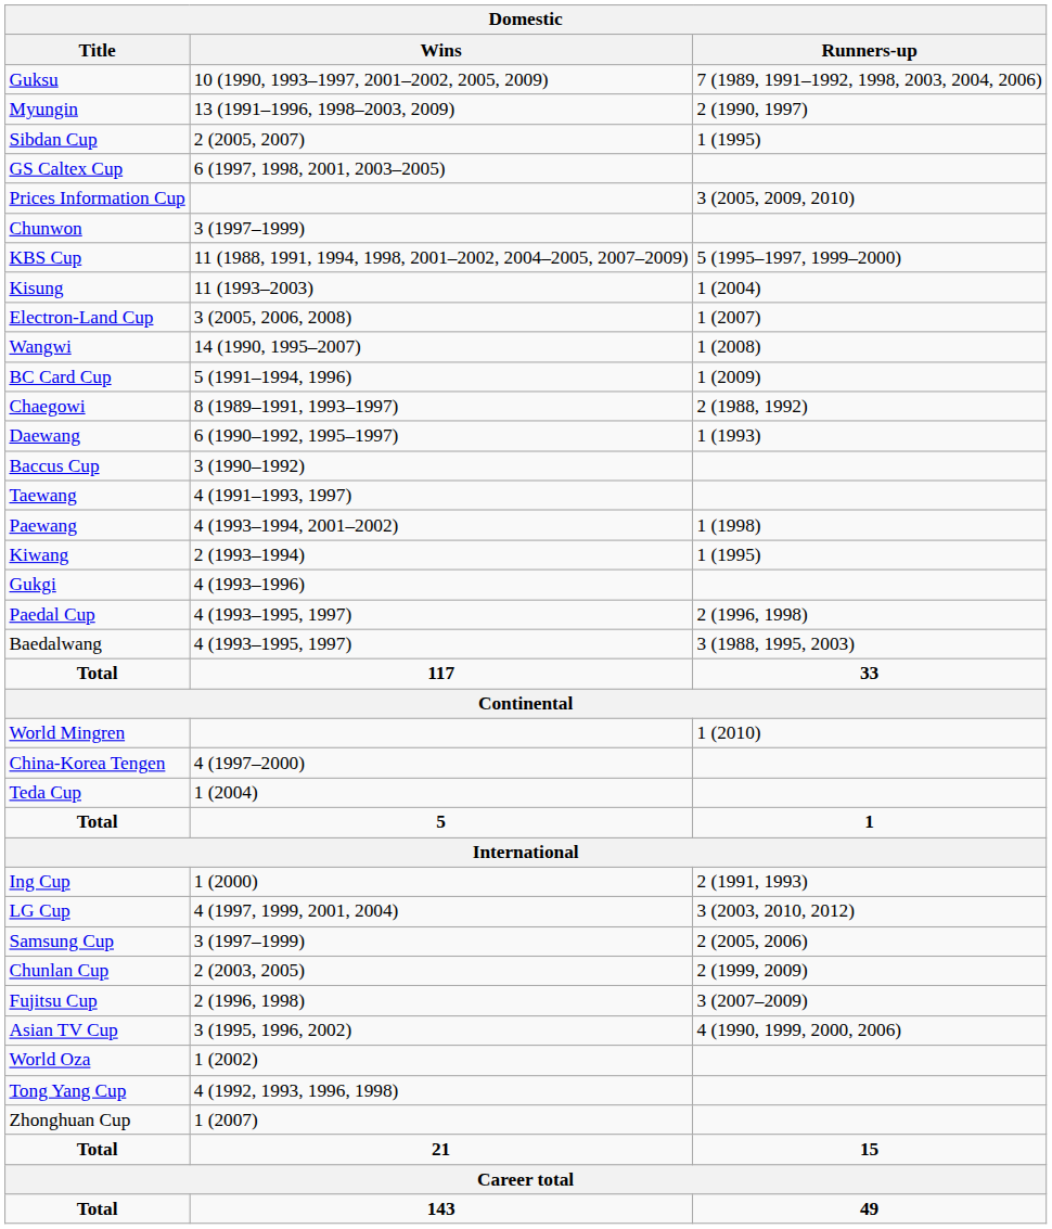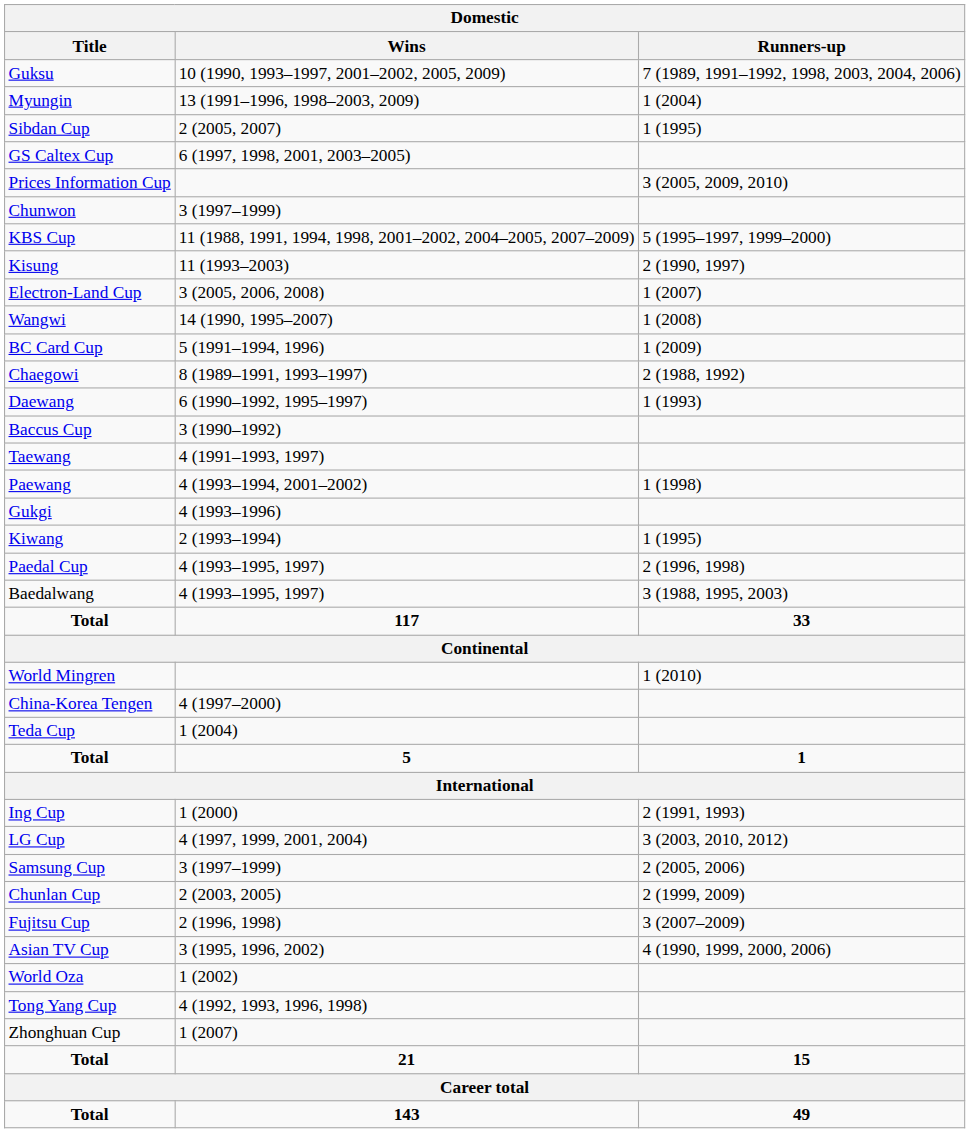 <table class="wikitable">
 <tr>
 <th colspan=3>Domestic</th>
 </tr>
 <tr>
 <th>Title</th>
 <th>Wins</th>
 <th>Runners-up</th>
 </tr>
 <tr>
 <td><a href='#'>Guksu</a></td>
 <td>10 (1990, 1993–1997, 2001–2002, 2005, 2009)</td>
 <td>7 (1989, 1991–1992, 1998, 2003, 2004, 2006)</td>
 </tr>
 <tr>
 <td><a href='#'>Myungin</a></td>
 <td>13 (1991–1996, 1998–2003, 2009)</td>
-<td>2 (1990, 1997)</td>
+<td>1 (2004)</td>
 </tr>
 <tr>
 <td><a href='#'>Sibdan Cup</a></td>
 <td>2 (2005, 2007)</td>
 <td>1 (1995)</td>
 </tr>
 <tr>
 <td><a href='#'>GS Caltex Cup</a></td>
 <td>6 (1997, 1998, 2001, 2003–2005)</td>
 <td></td>
 </tr>
 <tr>
 <td><a href='#'>Prices Information Cup</a></td>
 <td></td>
 <td>3 (2005, 2009, 2010)</td>
 </tr>
 <tr>
 <td><a href='#'>Chunwon</a></td>
 <td>3 (1997–1999)</td>
 <td></td>
 </tr>
 <tr>
 <td><a href='#'>KBS Cup</a></td>
 <td>11 (1988, 1991, 1994, 1998, 2001–2002, 2004–2005, 2007–2009)</td>
 <td>5 (1995–1997, 1999–2000)</td>
 </tr>
 <tr>
 <td><a href='#'>Kisung</a></td>
 <td>11 (1993–2003)</td>
-<td>1 (2004)</td>
+<td>2 (1990, 1997)</td>
 </tr>
 <tr>
 <td><a href='#'>Electron-Land Cup</a></td>
 <td>3 (2005, 2006, 2008)</td>
 <td>1 (2007)</td>
 </tr>
 <tr>
 <td><a href='#'>Wangwi</a></td>
 <td>14 (1990, 1995–2007)</td>
 <td>1 (2008)</td>
 </tr>
 <tr>
 <td><a href='#'>BC Card Cup</a></td>
 <td>5 (1991–1994, 1996)</td>
 <td>1 (2009)</td>
 </tr>
 <tr>
 <td><a href='#'>Chaegowi</a></td>
 <td>8 (1989–1991, 1993–1997)</td>
 <td>2 (1988, 1992)</td>
 </tr>
 <tr>
 <td><a href='#'>Daewang</a></td>
 <td>6 (1990–1992, 1995–1997)</td>
 <td>1 (1993)</td>
 </tr>
 <tr>
 <td><a href='#'>Baccus Cup</a></td>
 <td>3 (1990–1992)</td>
 <td></td>
 </tr>
 <tr>
 <td><a href='#'>Taewang</a></td>
 <td>4 (1991–1993, 1997)</td>
 <td></td>
 </tr>
 <tr>
 <td><a href='#'>Paewang</a></td>
 <td>4 (1993–1994, 2001–2002)</td>
 <td>1 (1998)</td>
 </tr>
 <tr>
+<td><a href='#'>Gukgi</a></td>
+<td>4 (1993–1996)</td>
+<td></td>
+</tr>
+<tr>
 <td><a href='#'>Kiwang</a></td>
 <td>2 (1993–1994)</td>
 <td>1 (1995)</td>
-</tr>
-<tr>
-<td><a href='#'>Gukgi</a></td>
-<td>4 (1993–1996)</td>
-<td></td>
 </tr>
 <tr>
 <td><a href='#'>Paedal Cup</a></td>
 <td>4 (1993–1995, 1997)</td>
 <td>2 (1996, 1998)</td>
 </tr>
 <tr>
 <td>Baedalwang</td>
 <td>4 (1993–1995, 1997)</td>
 <td>3 (1988, 1995, 2003)</td>
 </tr>
 <tr style="text-align:center;">
 <td><strong>Total</strong></td>
 <td><strong>117</strong></td>
 <td><strong>33</strong></td>
 </tr>
 <tr>
 <th colspan=3>Continental</th>
 </tr>
 <tr>
 <td><a href='#'>World Mingren</a></td>
 <td></td>
 <td>1 (2010)</td>
 </tr>
 <tr>
 <td><a href='#'>China-Korea Tengen</a></td>
 <td>4 (1997–2000)</td>
 <td></td>
 </tr>
 <tr>
 <td><a href='#'>Teda Cup</a></td>
 <td>1 (2004)</td>
 <td></td>
 </tr>
 <tr style="text-align:center;">
 <td><strong>Total</strong></td>
 <td><strong>5</strong></td>
 <td><strong>1</strong></td>
 </tr>
 <tr>
 <th colspan=3>International</th>
 </tr>
 <tr>
 <td><a href='#'>Ing Cup</a></td>
 <td>1 (2000)</td>
 <td>2 (1991, 1993)</td>
 </tr>
 <tr>
 <td><a href='#'>LG Cup</a></td>
 <td>4 (1997, 1999, 2001, 2004)</td>
 <td>3 (2003, 2010, 2012)</td>
 </tr>
 <tr>
 <td><a href='#'>Samsung Cup</a></td>
 <td>3 (1997–1999)</td>
 <td>2 (2005, 2006)</td>
 </tr>
 <tr>
 <td><a href='#'>Chunlan Cup</a></td>
 <td>2 (2003, 2005)</td>
 <td>2 (1999, 2009)</td>
 </tr>
 <tr>
 <td><a href='#'>Fujitsu Cup</a></td>
 <td>2 (1996, 1998)</td>
 <td>3 (2007–2009)</td>
 </tr>
 <tr>
 <td><a href='#'>Asian TV Cup</a></td>
 <td>3 (1995, 1996, 2002)</td>
 <td>4 (1990, 1999, 2000, 2006)</td>
 </tr>
 <tr>
 <td><a href='#'>World Oza</a></td>
 <td>1 (2002)</td>
 <td></td>
 </tr>
 <tr>
 <td><a href='#'>Tong Yang Cup</a></td>
 <td>4 (1992, 1993, 1996, 1998)</td>
 <td></td>
 </tr>
 <tr>
 <td>Zhonghuan Cup</td>
 <td>1 (2007)</td>
 <td></td>
 </tr>
 <tr style="text-align:center;">
 <td><strong>Total</strong></td>
 <td><strong>21</strong></td>
 <td><strong>15</strong></td>
 </tr>
 <tr>
 <th colspan=3>Career total</th>
 </tr>
 <tr style="text-align:center;">
 <td><strong>Total</strong></td>
 <td><strong>143</strong></td>
 <td><strong>49</strong></td>
 </tr>
 </table>
